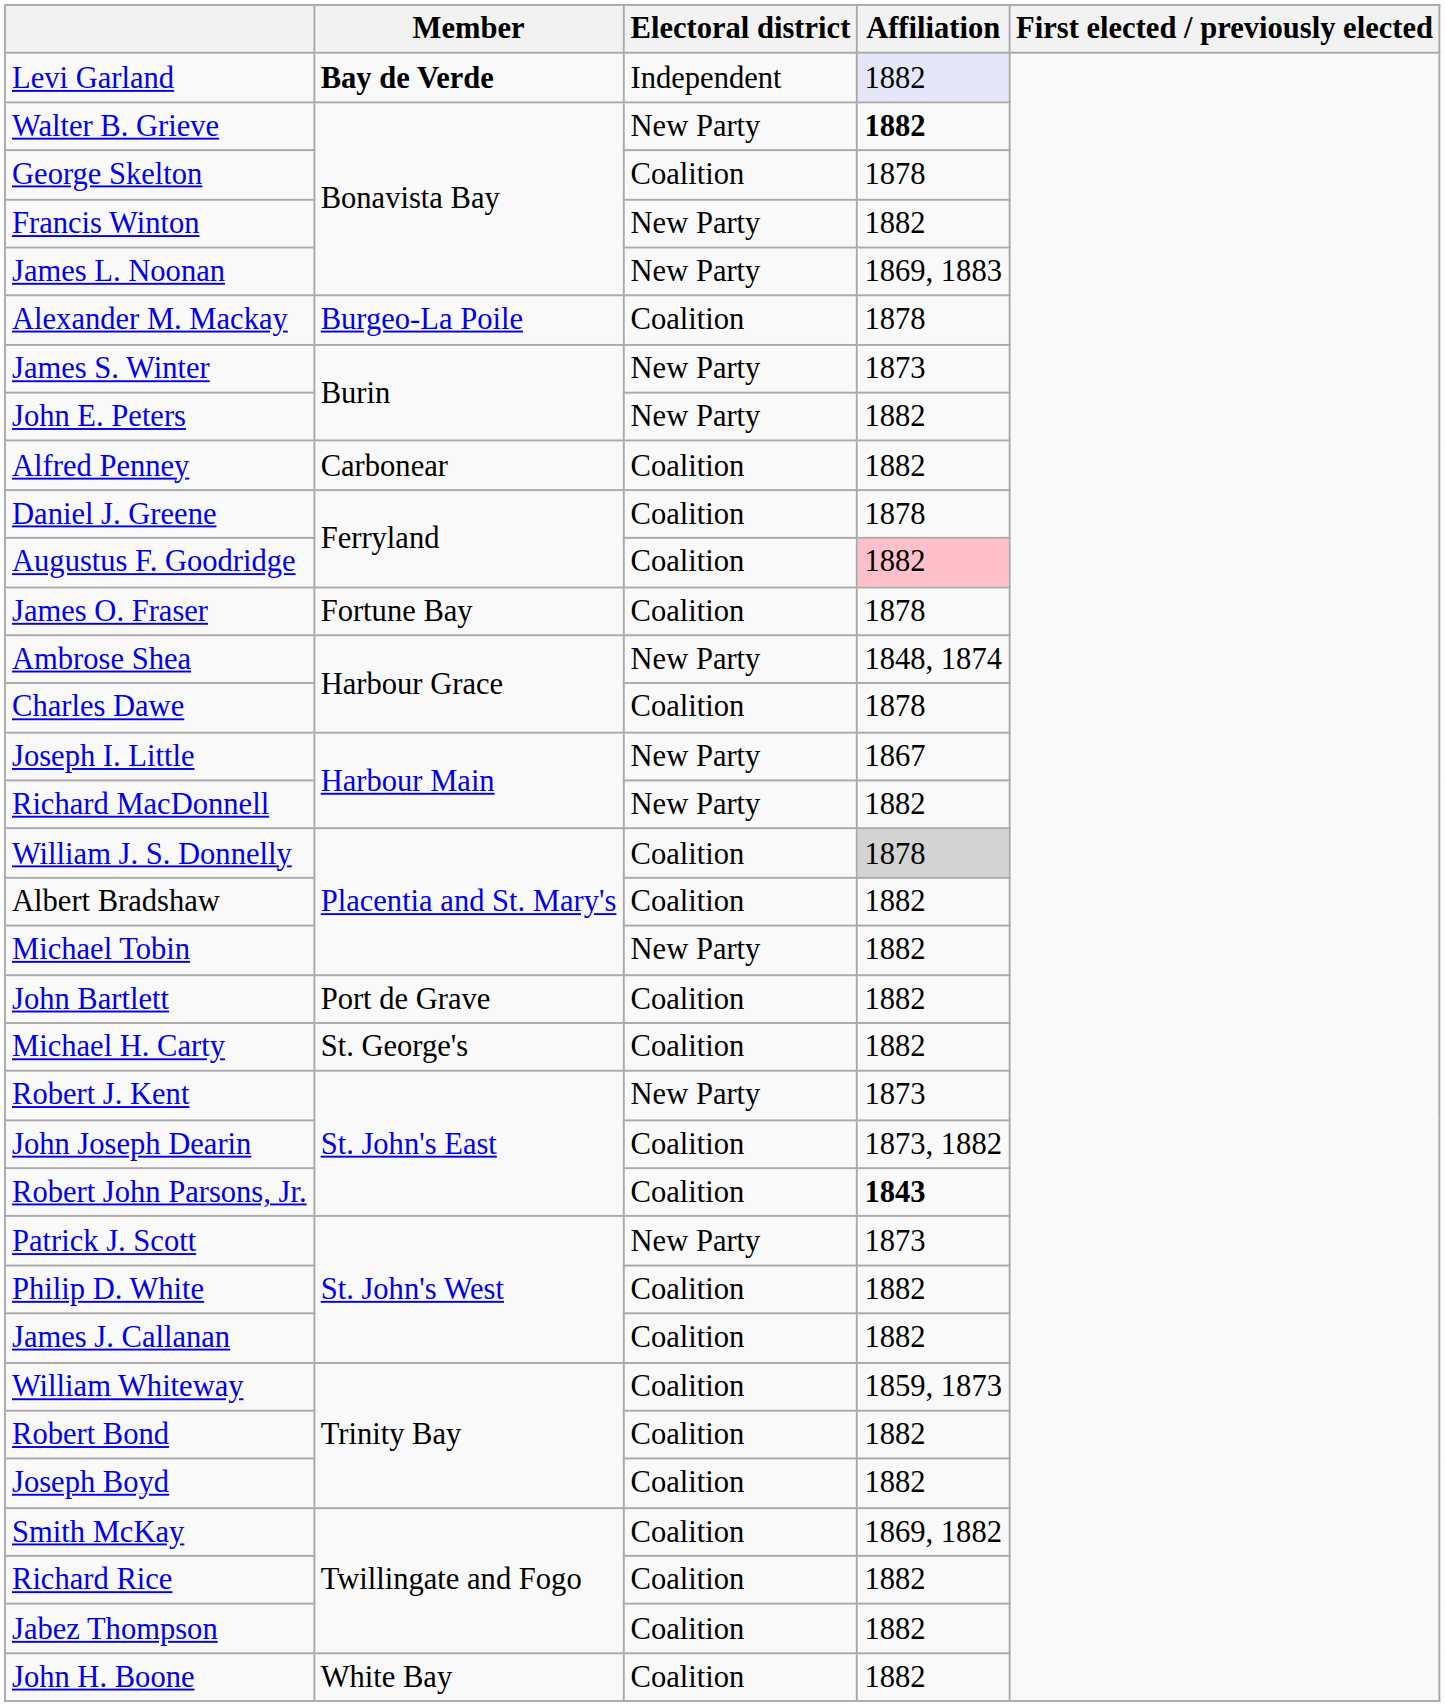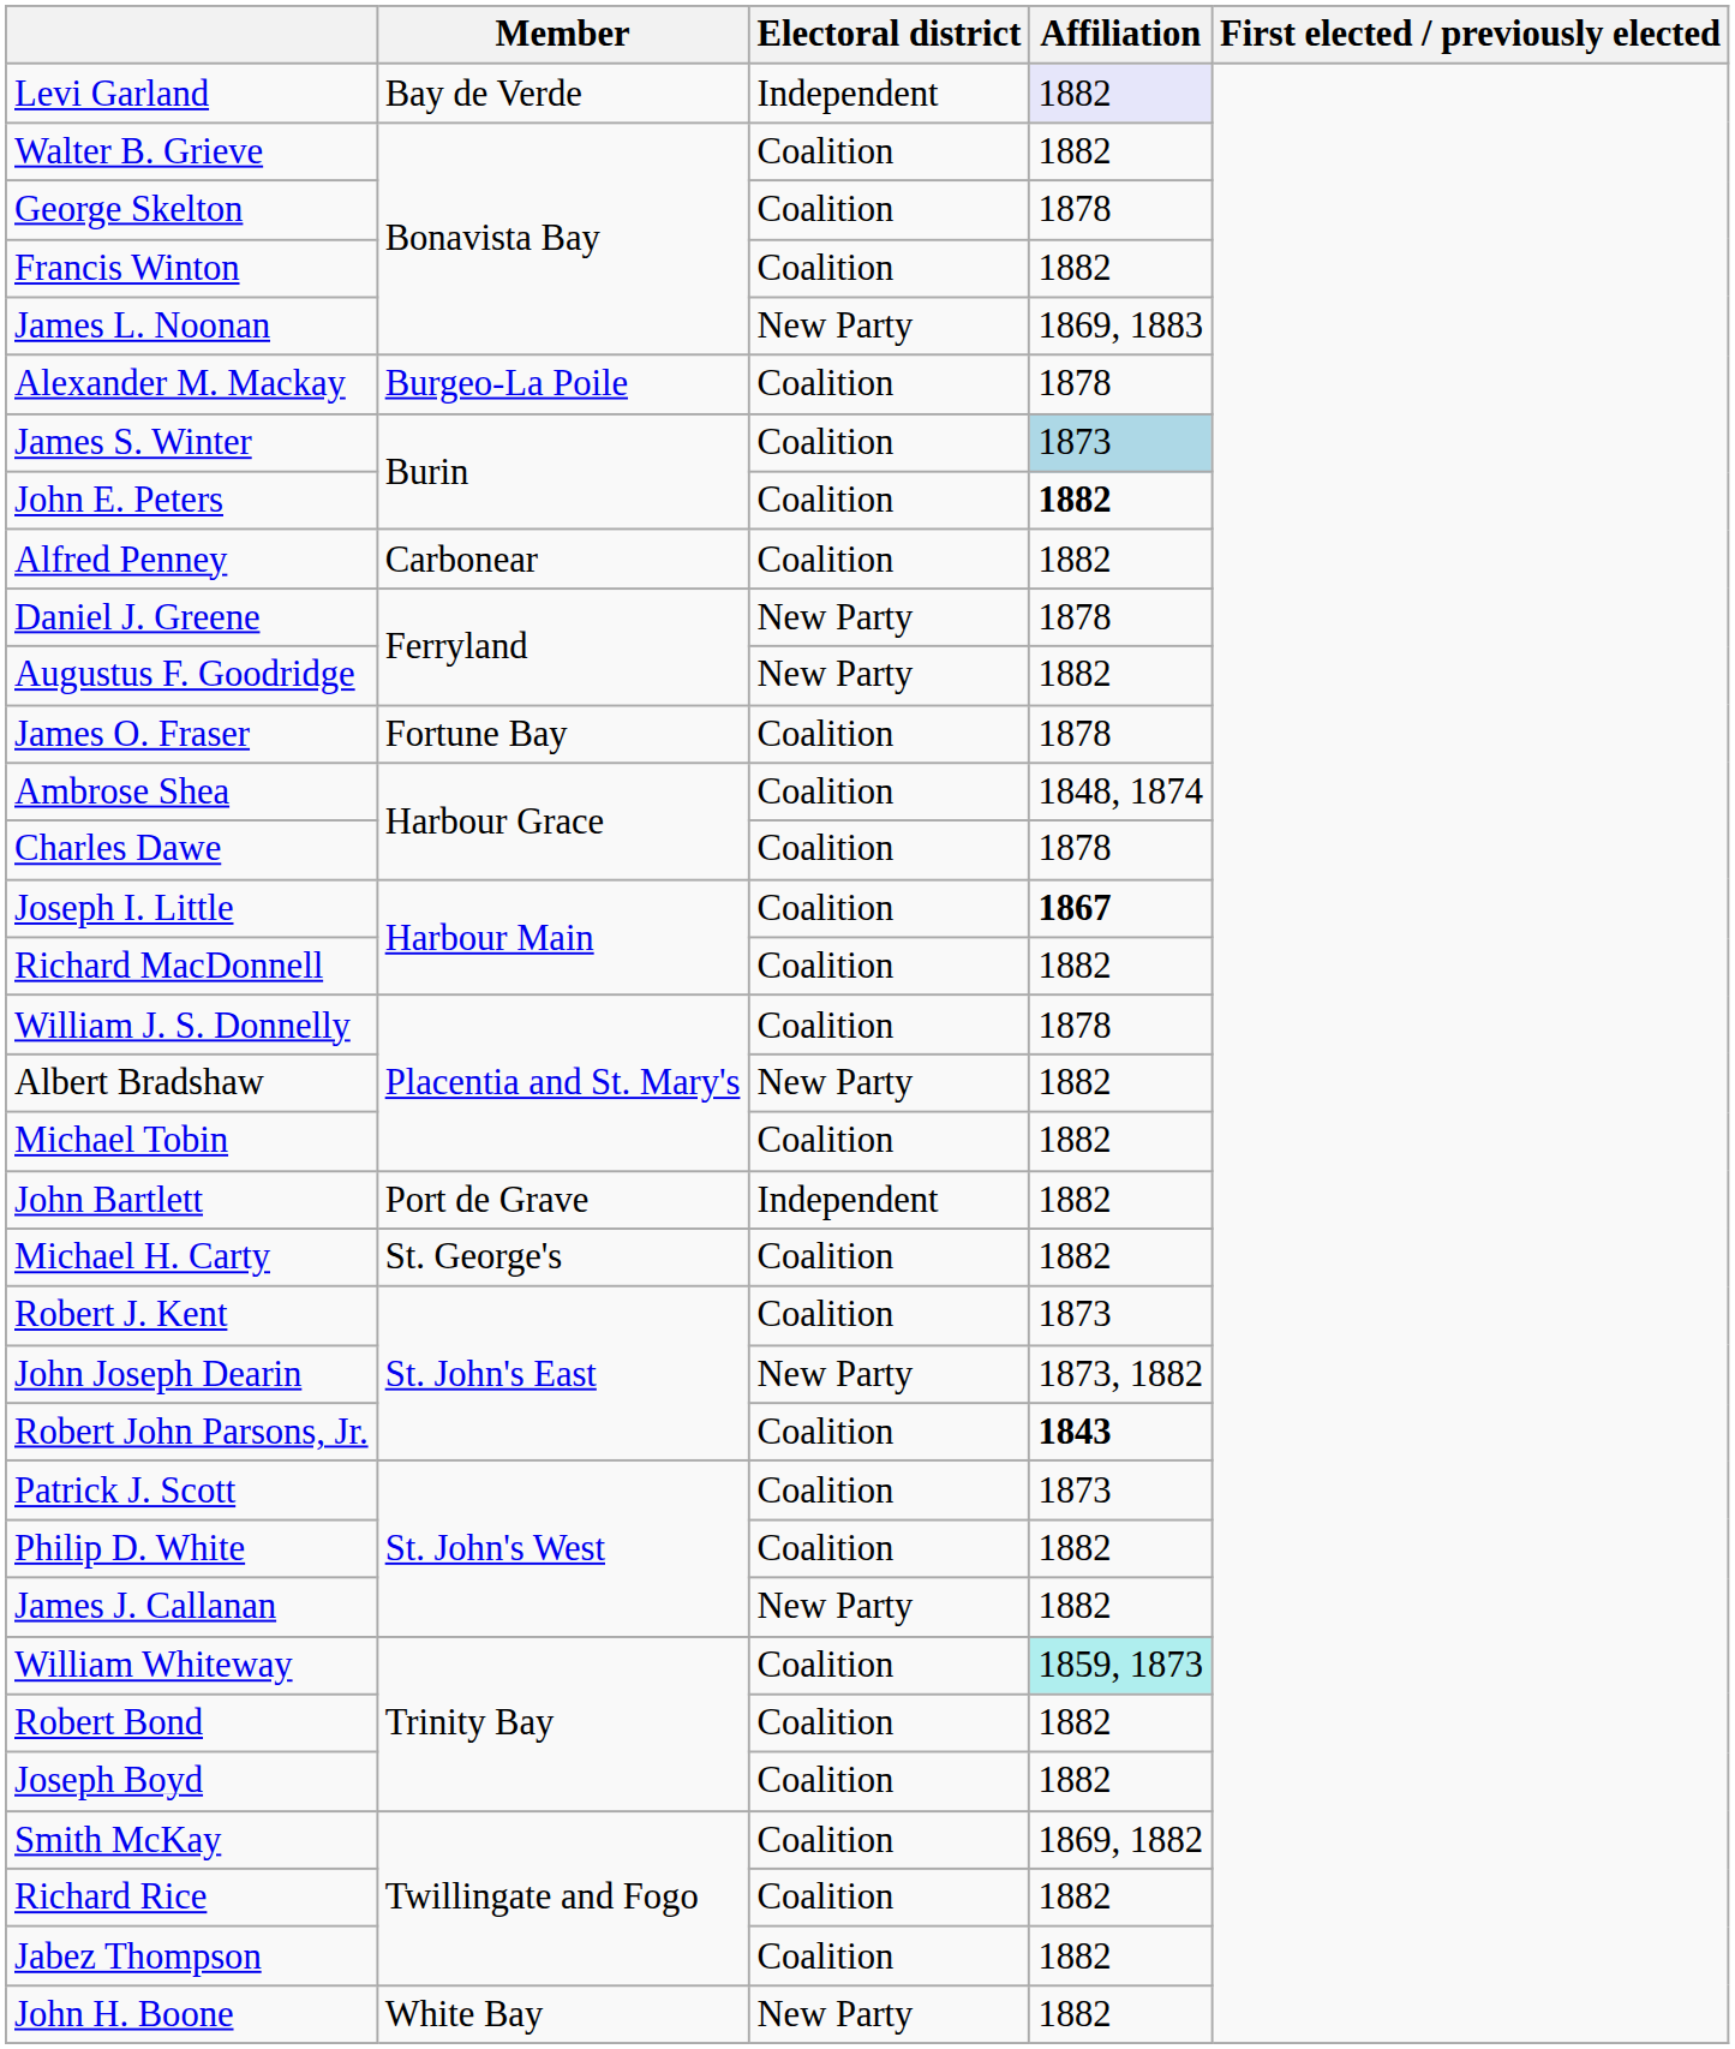 <table class="wikitable sortable">
 <tr>
 <th></th>
 <th>Member</th>
 <th>Electoral district</th>
 <th>Affiliation</th>
 <th>First elected / previously elected</th>
 </tr>
 <tr>
 <td><a href='#'>Levi Garland</a></td>
-<td><strong>Bay de Verde</strong></td>
+<td>Bay de Verde</td>
 <td>Independent</td>
 <td style="background: lavender;">1882</td>
 </tr>
 <tr>
 <td><a href='#'>Walter B. Grieve</a></td>
 <td rowspan=4>Bonavista Bay</td>
-<td>New Party</td>
-<td><strong>1882</strong></td>
+<td>Coalition</td>
+<td>1882</td>
 </tr>
 <tr>
 <td><a href='#'>George Skelton</a></td>
 <td>Coalition</td>
 <td>1878</td>
 </tr>
 <tr>
 <td><a href='#'>Francis Winton</a></td>
-<td>New Party</td>
+<td>Coalition</td>
 <td>1882</td>
 </tr>
 <tr>
 <td><a href='#'>James L. Noonan</a></td>
 <td>New Party</td>
 <td>1869, 1883</td>
 </tr>
 <tr>
 <td><a href='#'>Alexander M. Mackay</a></td>
 <td><a href='#'>Burgeo-La Poile</a></td>
 <td>Coalition</td>
 <td>1878</td>
 </tr>
 <tr>
 <td><a href='#'>James S. Winter</a></td>
 <td rowspan=2>Burin</td>
-<td>New Party</td>
-<td>1873</td>
+<td>Coalition</td>
+<td style="background: lightblue;">1873</td>
 </tr>
 <tr>
 <td><a href='#'>John E. Peters</a></td>
-<td>New Party</td>
-<td>1882</td>
+<td>Coalition</td>
+<td><strong>1882</strong></td>
 </tr>
 <tr>
 <td><a href='#'>Alfred Penney</a></td>
 <td>Carbonear</td>
 <td>Coalition</td>
 <td>1882</td>
 </tr>
 <tr>
 <td><a href='#'>Daniel J. Greene</a></td>
 <td rowspan=2>Ferryland</td>
-<td>Coalition</td>
+<td>New Party</td>
 <td>1878</td>
 </tr>
 <tr>
 <td><a href='#'>Augustus F. Goodridge</a></td>
-<td>Coalition</td>
-<td style="background: pink;">1882</td>
+<td>New Party</td>
+<td>1882</td>
 </tr>
 <tr>
 <td><a href='#'>James O. Fraser</a></td>
 <td>Fortune Bay</td>
 <td>Coalition</td>
 <td>1878</td>
 </tr>
 <tr>
 <td><a href='#'>Ambrose Shea</a></td>
 <td rowspan=2>Harbour Grace</td>
-<td>New Party</td>
+<td>Coalition</td>
 <td>1848, 1874</td>
 </tr>
 <tr>
 <td><a href='#'>Charles Dawe</a></td>
 <td>Coalition</td>
 <td>1878</td>
 </tr>
 <tr>
 <td><a href='#'>Joseph I. Little</a></td>
 <td rowspan=2><a href='#'>Harbour Main</a></td>
-<td>New Party</td>
-<td>1867</td>
+<td>Coalition</td>
+<td><strong>1867</strong></td>
 </tr>
 <tr>
 <td><a href='#'>Richard MacDonnell</a></td>
-<td>New Party</td>
+<td>Coalition</td>
 <td>1882</td>
 </tr>
 <tr>
 <td><a href='#'>William J. S. Donnelly</a></td>
 <td rowspan=3><a href='#'>Placentia and St. Mary's</a></td>
 <td>Coalition</td>
-<td style="background: lightgrey;">1878</td>
+<td>1878</td>
 </tr>
 <tr>
 <td>Albert Bradshaw</td>
-<td>Coalition</td>
+<td>New Party</td>
 <td>1882</td>
 </tr>
 <tr>
 <td><a href='#'>Michael Tobin</a></td>
-<td>New Party</td>
+<td>Coalition</td>
 <td>1882</td>
 </tr>
 <tr>
 <td><a href='#'>John Bartlett</a></td>
 <td>Port de Grave</td>
-<td>Coalition</td>
+<td>Independent</td>
 <td>1882</td>
 </tr>
 <tr>
 <td><a href='#'>Michael H. Carty</a></td>
 <td>St. George's</td>
 <td>Coalition</td>
 <td>1882</td>
 </tr>
 <tr>
 <td><a href='#'>Robert J. Kent</a></td>
 <td rowspan=3><a href='#'>St. John's East</a></td>
-<td>New Party</td>
+<td>Coalition</td>
 <td>1873</td>
 </tr>
 <tr>
 <td><a href='#'>John Joseph Dearin</a></td>
-<td>Coalition</td>
+<td>New Party</td>
 <td>1873, 1882</td>
 </tr>
 <tr>
 <td><a href='#'>Robert John Parsons, Jr.</a></td>
 <td>Coalition</td>
 <td><strong>1843</strong></td>
 </tr>
 <tr>
 <td><a href='#'>Patrick J. Scott</a></td>
 <td rowspan=3><a href='#'>St. John's West</a></td>
-<td>New Party</td>
+<td>Coalition</td>
 <td>1873</td>
 </tr>
 <tr>
 <td><a href='#'>Philip D. White</a></td>
 <td>Coalition</td>
 <td>1882</td>
 </tr>
 <tr>
 <td><a href='#'>James J. Callanan</a></td>
-<td>Coalition</td>
+<td>New Party</td>
 <td>1882</td>
 </tr>
 <tr>
 <td><a href='#'>William Whiteway</a></td>
 <td rowspan=3>Trinity Bay</td>
 <td>Coalition</td>
-<td>1859, 1873</td>
+<td style="background: paleturquoise;">1859, 1873</td>
 </tr>
 <tr>
 <td><a href='#'>Robert Bond</a></td>
 <td>Coalition</td>
 <td>1882</td>
 </tr>
 <tr>
 <td><a href='#'>Joseph Boyd</a></td>
 <td>Coalition</td>
 <td>1882</td>
 </tr>
 <tr>
 <td><a href='#'>Smith McKay</a></td>
 <td rowspan=3>Twillingate and Fogo</td>
 <td>Coalition</td>
 <td>1869, 1882</td>
 </tr>
 <tr>
 <td><a href='#'>Richard Rice</a></td>
 <td>Coalition</td>
 <td>1882</td>
 </tr>
 <tr>
 <td><a href='#'>Jabez Thompson</a></td>
 <td>Coalition</td>
 <td>1882</td>
 </tr>
 <tr>
 <td><a href='#'>John H. Boone</a></td>
 <td>White Bay</td>
-<td>Coalition</td>
+<td>New Party</td>
 <td>1882</td>
 </tr>
 </table>
